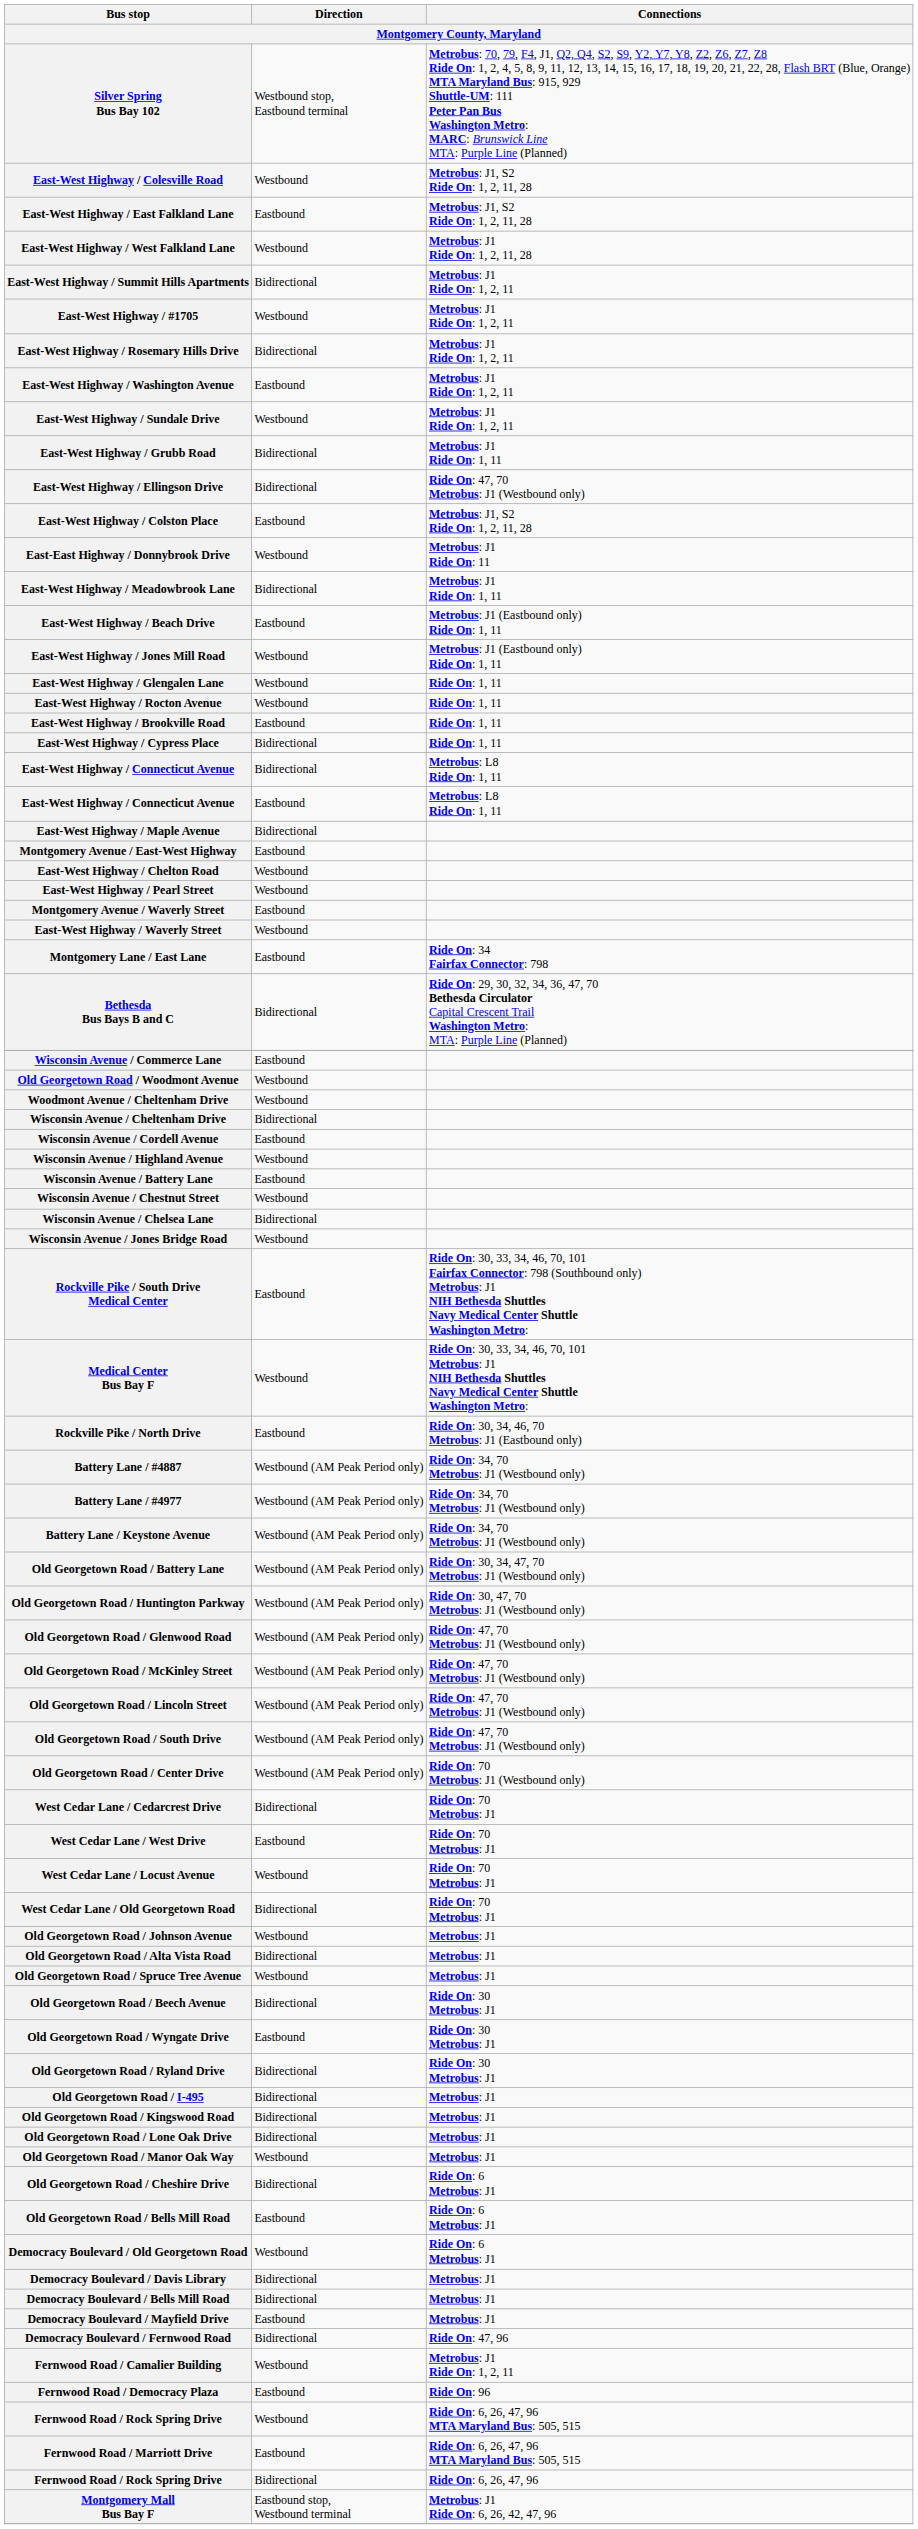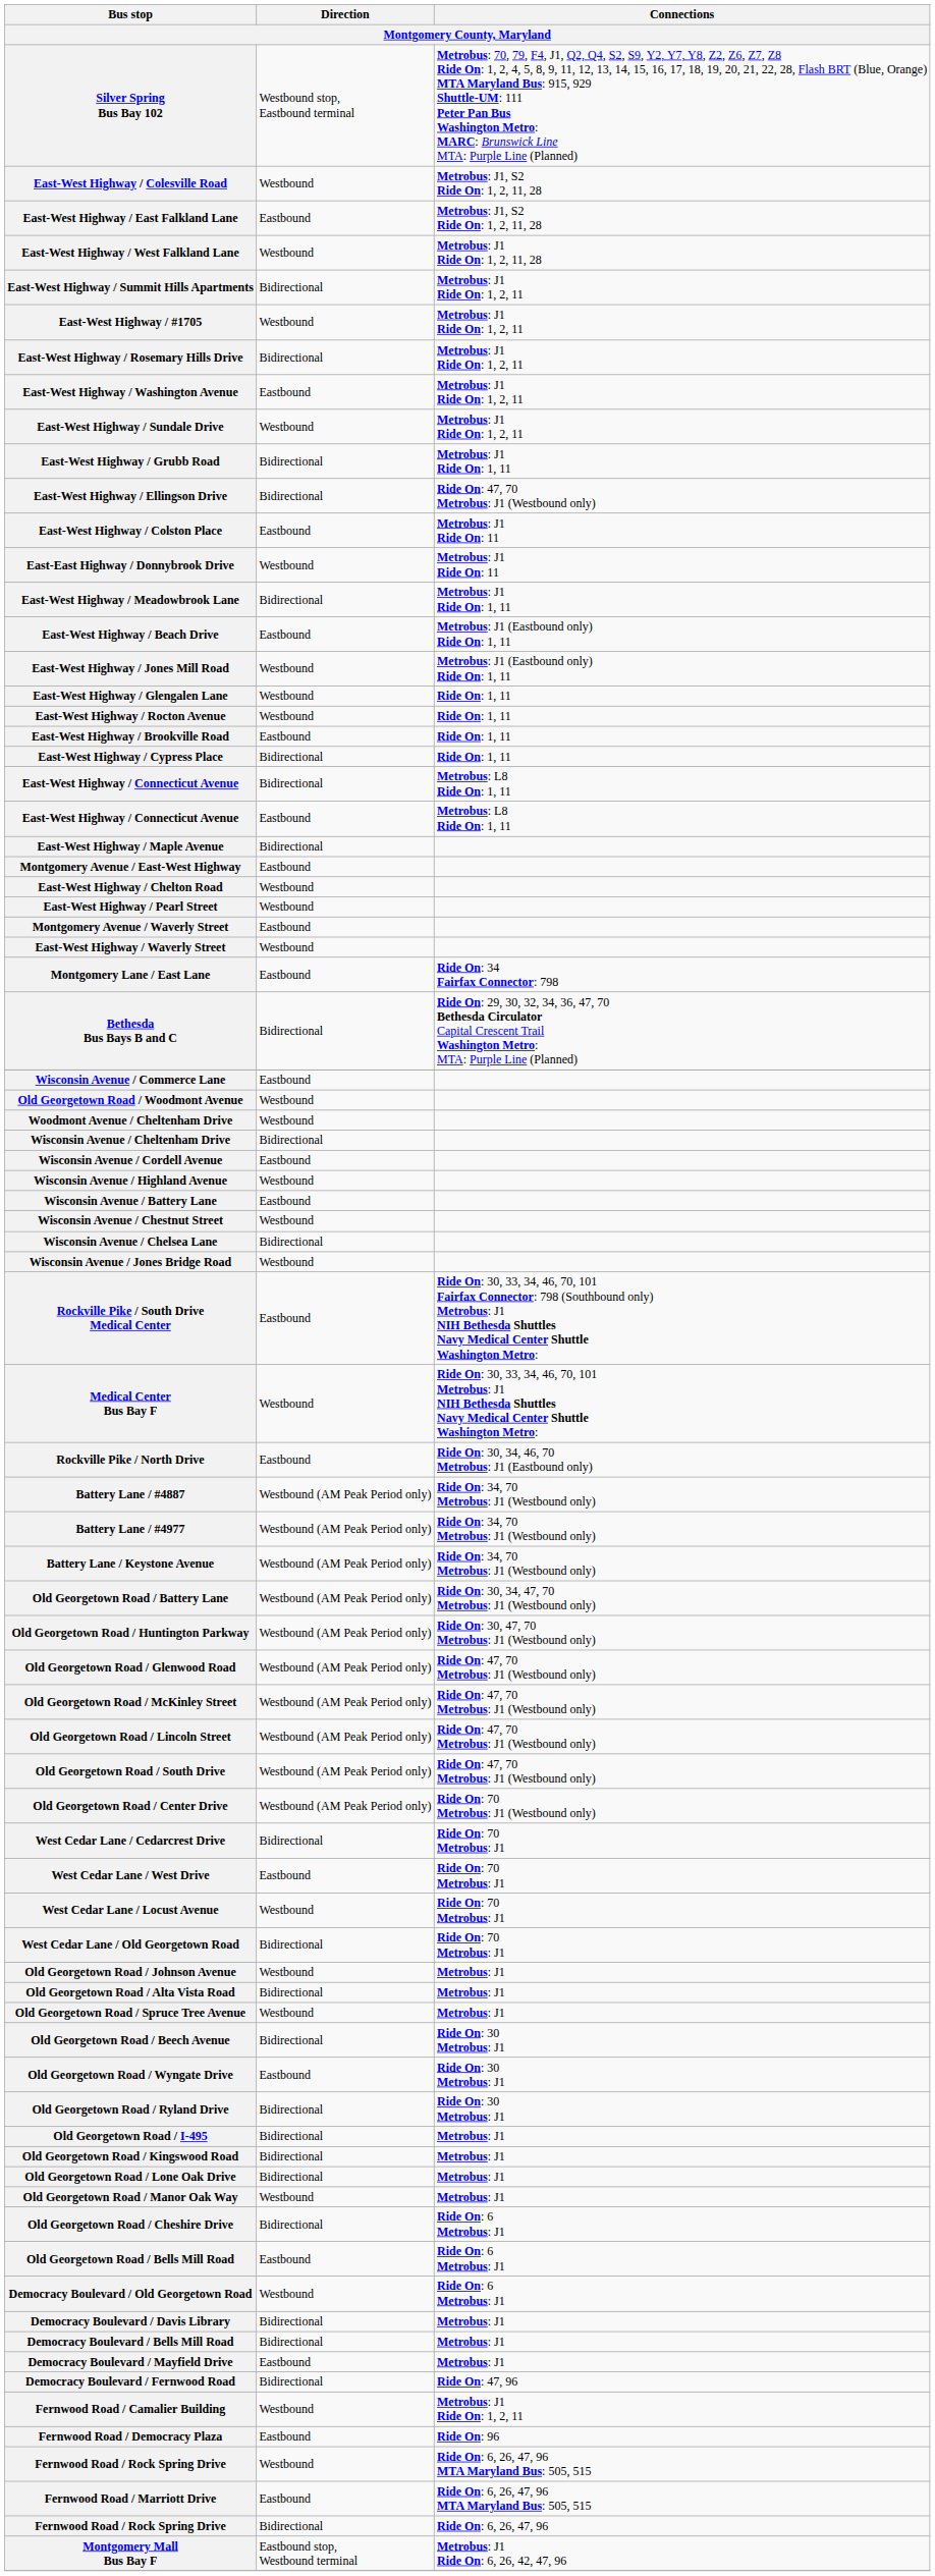 <table class="wikitable collapsible collapsed" style="font-size: 95%;">
 <tr>
 <th>Bus stop</th>
 <th>Direction</th>
 <th>Connections</th>
 </tr>
 <tr>
 <th colspan="10"><a href='#'>Montgomery County, Maryland</a></th>
 </tr>
 <tr>
 <th><a href='#'>Silver Spring</a><br>Bus Bay 102</th>
 <td>Westbound stop,<br>Eastbound terminal</td>
 <td> <strong><a href='#'>Metrobus</a></strong>: <a href='#'>70</a>, <a href='#'>79</a>, <a href='#'>F4</a>, J1, <a href='#'>Q2, Q4</a>, <a href='#'>S2</a>, <a href='#'>S9</a>, <a href='#'>Y2, Y7, Y8</a>, <a href='#'>Z2</a>, <a href='#'>Z6</a>, <a href='#'>Z7</a>, <a href='#'>Z8</a><br> <strong><a href='#'>Ride On</a></strong>: 1, 2, 4, 5, 8, 9, 11, 12, 13, 14, 15, 16, 17, 18, 19, 20, 21, 22, 28, <a href='#'>Flash BRT</a> (Blue, Orange)<br> <strong><a href='#'>MTA Maryland Bus</a></strong>: 915, 929<br> <strong><a href='#'>Shuttle-UM</a></strong>: 111<br> <strong><a href='#'>Peter Pan Bus</a></strong><br> <strong><a href='#'>Washington Metro</a></strong>: <br> <strong><a href='#'>MARC</a></strong>: <em><a href='#'>Brunswick Line</a></em><br> <a href='#'>MTA</a>: <a href='#'>Purple Line</a> (Planned)</td>
 </tr>
 <tr>
 <th><a href='#'>East-West Highway</a> / <a href='#'>Colesville Road</a></th>
 <td>Westbound</td>
 <td> <strong><a href='#'>Metrobus</a></strong>: J1, S2<br> <strong><a href='#'>Ride On</a></strong>: 1, 2, 11, 28</td>
 </tr>
 <tr>
 <th>East-West Highway / East Falkland Lane</th>
 <td>Eastbound</td>
 <td> <strong><a href='#'>Metrobus</a></strong>: J1, S2<br> <strong><a href='#'>Ride On</a></strong>: 1, 2, 11, 28</td>
 </tr>
 <tr>
 <th>East-West Highway / West Falkland Lane</th>
 <td>Westbound</td>
 <td> <strong><a href='#'>Metrobus</a></strong>: J1<br> <strong><a href='#'>Ride On</a></strong>: 1, 2, 11, 28</td>
 </tr>
 <tr>
 <th>East-West Highway / Summit Hills Apartments</th>
 <td>Bidirectional</td>
 <td> <strong><a href='#'>Metrobus</a></strong>: J1<br> <strong><a href='#'>Ride On</a></strong>: 1, 2, 11</td>
 </tr>
 <tr>
 <th>East-West Highway / #1705</th>
 <td>Westbound</td>
 <td> <strong><a href='#'>Metrobus</a></strong>: J1<br> <strong><a href='#'>Ride On</a></strong>: 1, 2, 11</td>
 </tr>
 <tr>
 <th>East-West Highway / Rosemary Hills Drive</th>
 <td>Bidirectional</td>
 <td> <strong><a href='#'>Metrobus</a></strong>: J1<br> <strong><a href='#'>Ride On</a></strong>: 1, 2, 11</td>
 </tr>
 <tr>
 <th>East-West Highway / Washington Avenue</th>
 <td>Eastbound</td>
 <td> <strong><a href='#'>Metrobus</a></strong>: J1<br> <strong><a href='#'>Ride On</a></strong>: 1, 2, 11</td>
 </tr>
 <tr>
 <th>East-West Highway / Sundale Drive</th>
 <td>Westbound</td>
 <td> <strong><a href='#'>Metrobus</a></strong>: J1<br> <strong><a href='#'>Ride On</a></strong>: 1, 2, 11</td>
 </tr>
 <tr>
 <th>East-West Highway / Grubb Road</th>
 <td>Bidirectional</td>
 <td> <strong><a href='#'>Metrobus</a></strong>: J1<br> <strong><a href='#'>Ride On</a></strong>: 1, 11</td>
 </tr>
 <tr>
 <th>East-West Highway / Ellingson Drive</th>
 <td>Bidirectional</td>
 <td> <strong><a href='#'>Ride On</a></strong>: 47, 70<br> <strong><a href='#'>Metrobus</a></strong>: J1 (Westbound only)</td>
 </tr>
 <tr>
 <th>East-West Highway / Colston Place</th>
 <td>Eastbound</td>
-<td> <strong><a href='#'>Metrobus</a></strong>: J1, S2<br> <strong><a href='#'>Ride On</a></strong>: 1, 2, 11, 28</td>
+<td> <strong><a href='#'>Metrobus</a></strong>: J1<br> <strong><a href='#'>Ride On</a></strong>: 11</td>
 </tr>
 <tr>
 <th>East-East Highway / Donnybrook Drive</th>
 <td>Westbound</td>
 <td> <strong><a href='#'>Metrobus</a></strong>: J1<br> <strong><a href='#'>Ride On</a></strong>: 11</td>
 </tr>
 <tr>
 <th>East-West Highway / Meadowbrook Lane</th>
 <td>Bidirectional</td>
 <td> <strong><a href='#'>Metrobus</a></strong>: J1<br> <strong><a href='#'>Ride On</a></strong>: 1, 11</td>
 </tr>
 <tr>
 <th>East-West Highway / Beach Drive</th>
 <td>Eastbound</td>
 <td> <strong><a href='#'>Metrobus</a></strong>: J1 (Eastbound only)<br> <strong><a href='#'>Ride On</a></strong>: 1, 11</td>
 </tr>
 <tr>
 <th>East-West Highway / Jones Mill Road</th>
 <td>Westbound</td>
 <td> <strong><a href='#'>Metrobus</a></strong>: J1 (Eastbound only)<br> <strong><a href='#'>Ride On</a></strong>: 1, 11</td>
 </tr>
 <tr>
 <th>East-West Highway / Glengalen Lane</th>
 <td>Westbound</td>
 <td> <strong><a href='#'>Ride On</a></strong>: 1, 11</td>
 </tr>
 <tr>
 <th>East-West Highway / Rocton Avenue</th>
 <td>Westbound</td>
 <td> <strong><a href='#'>Ride On</a></strong>: 1, 11</td>
 </tr>
 <tr>
 <th>East-West Highway / Brookville Road</th>
 <td>Eastbound</td>
 <td> <strong><a href='#'>Ride On</a></strong>: 1, 11</td>
 </tr>
 <tr>
 <th>East-West Highway / Cypress Place</th>
 <td>Bidirectional</td>
 <td> <strong><a href='#'>Ride On</a></strong>: 1, 11</td>
 </tr>
 <tr>
 <th>East-West Highway / <a href='#'>Connecticut Avenue</a></th>
 <td>Bidirectional</td>
 <td> <strong><a href='#'>Metrobus</a></strong>: L8<br> <strong><a href='#'>Ride On</a></strong>: 1, 11</td>
 </tr>
 <tr>
 <th>East-West Highway / Connecticut Avenue</th>
 <td>Eastbound</td>
 <td> <strong><a href='#'>Metrobus</a></strong>: L8<br> <strong><a href='#'>Ride On</a></strong>: 1, 11</td>
 </tr>
 <tr>
 <th>East-West Highway / Maple Avenue</th>
 <td>Bidirectional</td>
 <td></td>
 </tr>
 <tr>
 <th>Montgomery Avenue / East-West Highway</th>
 <td>Eastbound</td>
 <td></td>
 </tr>
 <tr>
 <th>East-West Highway / Chelton Road</th>
 <td>Westbound</td>
 <td></td>
 </tr>
 <tr>
 <th>East-West Highway / Pearl Street</th>
 <td>Westbound</td>
 <td></td>
 </tr>
 <tr>
 <th>Montgomery Avenue / Waverly Street</th>
 <td>Eastbound</td>
 <td></td>
 </tr>
 <tr>
 <th>East-West Highway / Waverly Street</th>
 <td>Westbound</td>
 <td></td>
 </tr>
 <tr>
 <th>Montgomery Lane / East Lane</th>
 <td>Eastbound</td>
 <td> <strong><a href='#'>Ride On</a></strong>: 34<br> <strong><a href='#'>Fairfax Connector</a></strong>: 798</td>
 </tr>
 <tr>
 <th><a href='#'>Bethesda</a><br> Bus Bays B and C</th>
 <td>Bidirectional</td>
 <td> <strong><a href='#'>Ride On</a></strong>: 29, 30, 32, 34, 36, 47, 70<br> <strong>Bethesda Circulator</strong><br> <a href='#'>Capital Crescent Trail</a><br> <strong><a href='#'>Washington Metro</a></strong>: <br> <a href='#'>MTA</a>: <a href='#'>Purple Line</a> (Planned)</td>
 </tr>
 <tr>
 </tr>
 <tr>
 <th><a href='#'>Wisconsin Avenue</a> / Commerce Lane</th>
 <td>Eastbound</td>
 <td></td>
 </tr>
 <tr>
 <th><a href='#'>Old Georgetown Road</a> / Woodmont Avenue</th>
 <td>Westbound</td>
 <td></td>
 </tr>
 <tr>
 <th>Woodmont Avenue / Cheltenham Drive</th>
 <td>Westbound</td>
 <td></td>
 </tr>
 <tr>
 <th>Wisconsin Avenue / Cheltenham Drive</th>
 <td>Bidirectional</td>
 <td></td>
 </tr>
 <tr>
 <th>Wisconsin Avenue / Cordell Avenue</th>
 <td>Eastbound</td>
 <td></td>
 </tr>
 <tr>
 <th>Wisconsin Avenue / Highland Avenue</th>
 <td>Westbound</td>
 <td></td>
 </tr>
 <tr>
 <th>Wisconsin Avenue / Battery Lane</th>
 <td>Eastbound</td>
 <td></td>
 </tr>
 <tr>
 <th>Wisconsin Avenue / Chestnut Street</th>
 <td>Westbound</td>
 <td></td>
 </tr>
 <tr>
 <th>Wisconsin Avenue / Chelsea Lane</th>
 <td>Bidirectional</td>
 <td></td>
 </tr>
 <tr>
 <th>Wisconsin Avenue / Jones Bridge Road</th>
 <td>Westbound</td>
 <td></td>
 </tr>
 <tr>
 <th><a href='#'>Rockville Pike</a> / South Drive<br><a href='#'>Medical Center</a></th>
 <td>Eastbound</td>
 <td> <strong><a href='#'>Ride On</a></strong>: 30, 33, 34, 46, 70, 101<br> <strong><a href='#'>Fairfax Connector</a></strong>: 798 (Southbound only)<br> <strong><a href='#'>Metrobus</a></strong>: J1<br> <strong><a href='#'>NIH Bethesda</a> Shuttles</strong><br> <strong><a href='#'>Navy Medical Center</a> Shuttle</strong><br> <strong><a href='#'>Washington Metro</a></strong>: </td>
 </tr>
 <tr>
 <th><a href='#'>Medical Center</a><br>Bus Bay F</th>
 <td>Westbound</td>
 <td> <strong><a href='#'>Ride On</a></strong>: 30, 33, 34, 46, 70, 101<br> <strong><a href='#'>Metrobus</a></strong>: J1<br> <strong><a href='#'>NIH Bethesda</a> Shuttles</strong><br> <strong><a href='#'>Navy Medical Center</a> Shuttle</strong><br> <strong><a href='#'>Washington Metro</a></strong>: </td>
 </tr>
 <tr>
 <th>Rockville Pike / North Drive</th>
 <td>Eastbound</td>
 <td> <strong><a href='#'>Ride On</a></strong>: 30, 34, 46, 70<br> <strong><a href='#'>Metrobus</a></strong>: J1 (Eastbound only)</td>
 </tr>
 <tr>
 <th>Battery Lane / #4887</th>
 <td>Westbound (AM Peak Period only)</td>
 <td> <strong><a href='#'>Ride On</a></strong>: 34, 70<br> <strong><a href='#'>Metrobus</a></strong>: J1 (Westbound only)</td>
 </tr>
 <tr>
 <th>Battery Lane / #4977</th>
 <td>Westbound (AM Peak Period only)</td>
 <td> <strong><a href='#'>Ride On</a></strong>: 34, 70<br> <strong><a href='#'>Metrobus</a></strong>: J1 (Westbound only)</td>
 </tr>
 <tr>
 <th>Battery Lane / Keystone Avenue</th>
 <td>Westbound (AM Peak Period only)</td>
 <td> <strong><a href='#'>Ride On</a></strong>: 34, 70<br> <strong><a href='#'>Metrobus</a></strong>: J1 (Westbound only)</td>
 </tr>
 <tr>
 <th>Old Georgetown Road / Battery Lane</th>
 <td>Westbound (AM Peak Period only)</td>
 <td> <strong><a href='#'>Ride On</a></strong>: 30, 34, 47, 70<br> <strong><a href='#'>Metrobus</a></strong>: J1 (Westbound only)</td>
 </tr>
 <tr>
 <th>Old Georgetown Road / Huntington Parkway</th>
 <td>Westbound (AM Peak Period only)</td>
 <td> <strong><a href='#'>Ride On</a></strong>: 30, 47, 70<br> <strong><a href='#'>Metrobus</a></strong>: J1 (Westbound only)</td>
 </tr>
 <tr>
 <th>Old Georgetown Road / Glenwood Road</th>
 <td>Westbound (AM Peak Period only)</td>
 <td> <strong><a href='#'>Ride On</a></strong>: 47, 70<br> <strong><a href='#'>Metrobus</a></strong>: J1 (Westbound only)</td>
 </tr>
 <tr>
 <th>Old Georgetown Road / McKinley Street</th>
 <td>Westbound (AM Peak Period only)</td>
 <td> <strong><a href='#'>Ride On</a></strong>: 47, 70<br> <strong><a href='#'>Metrobus</a></strong>: J1 (Westbound only)</td>
 </tr>
 <tr>
 <th>Old Georgetown Road / Lincoln Street</th>
 <td>Westbound (AM Peak Period only)</td>
 <td> <strong><a href='#'>Ride On</a></strong>: 47, 70<br> <strong><a href='#'>Metrobus</a></strong>: J1 (Westbound only)</td>
 </tr>
 <tr>
 <th>Old Georgetown Road / South Drive</th>
 <td>Westbound (AM Peak Period only)</td>
 <td> <strong><a href='#'>Ride On</a></strong>: 47, 70<br> <strong><a href='#'>Metrobus</a></strong>: J1 (Westbound only)</td>
 </tr>
 <tr>
 <th>Old Georgetown Road / Center Drive</th>
 <td>Westbound (AM Peak Period only)</td>
 <td> <strong><a href='#'>Ride On</a></strong>: 70<br> <strong><a href='#'>Metrobus</a></strong>: J1 (Westbound only)</td>
 </tr>
 <tr>
 <th>West Cedar Lane / Cedarcrest Drive</th>
 <td>Bidirectional</td>
 <td> <strong><a href='#'>Ride On</a></strong>: 70<br> <strong><a href='#'>Metrobus</a></strong>: J1</td>
 </tr>
 <tr>
 <th>West Cedar Lane / West Drive</th>
 <td>Eastbound</td>
 <td> <strong><a href='#'>Ride On</a></strong>: 70<br> <strong><a href='#'>Metrobus</a></strong>: J1</td>
 </tr>
 <tr>
 <th>West Cedar Lane / Locust Avenue</th>
 <td>Westbound</td>
 <td> <strong><a href='#'>Ride On</a></strong>: 70<br> <strong><a href='#'>Metrobus</a></strong>: J1</td>
 </tr>
 <tr>
 <th>West Cedar Lane / Old Georgetown Road</th>
 <td>Bidirectional</td>
 <td> <strong><a href='#'>Ride On</a></strong>: 70<br> <strong><a href='#'>Metrobus</a></strong>: J1</td>
 </tr>
 <tr>
 <th>Old Georgetown Road / Johnson Avenue</th>
 <td>Westbound</td>
 <td> <strong><a href='#'>Metrobus</a></strong>: J1</td>
 </tr>
 <tr>
 <th>Old Georgetown Road / Alta Vista Road</th>
 <td>Bidirectional</td>
 <td> <strong><a href='#'>Metrobus</a></strong>: J1</td>
 </tr>
 <tr>
 <th>Old Georgetown Road / Spruce Tree Avenue</th>
 <td>Westbound</td>
 <td> <strong><a href='#'>Metrobus</a></strong>: J1</td>
 </tr>
 <tr>
 <th>Old Georgetown Road / Beech Avenue</th>
 <td>Bidirectional</td>
 <td> <strong><a href='#'>Ride On</a></strong>: 30<br> <strong><a href='#'>Metrobus</a></strong>: J1</td>
 </tr>
 <tr>
 <th>Old Georgetown Road / Wyngate Drive</th>
 <td>Eastbound</td>
 <td> <strong><a href='#'>Ride On</a></strong>: 30<br> <strong><a href='#'>Metrobus</a></strong>: J1</td>
 </tr>
 <tr>
 <th>Old Georgetown Road / Ryland Drive</th>
 <td>Bidirectional</td>
 <td> <strong><a href='#'>Ride On</a></strong>: 30<br> <strong><a href='#'>Metrobus</a></strong>: J1</td>
 </tr>
 <tr>
 <th>Old Georgetown Road / <a href='#'>I-495</a></th>
 <td>Bidirectional</td>
 <td> <strong><a href='#'>Metrobus</a></strong>: J1</td>
 </tr>
 <tr>
 <th>Old Georgetown Road / Kingswood Road</th>
 <td>Bidirectional</td>
 <td> <strong><a href='#'>Metrobus</a></strong>: J1</td>
 </tr>
 <tr>
 <th>Old Georgetown Road / Lone Oak Drive</th>
 <td>Bidirectional</td>
 <td> <strong><a href='#'>Metrobus</a></strong>: J1</td>
 </tr>
 <tr>
 <th>Old Georgetown Road / Manor Oak Way</th>
 <td>Westbound</td>
 <td> <strong><a href='#'>Metrobus</a></strong>: J1</td>
 </tr>
 <tr>
 <th>Old Georgetown Road / Cheshire Drive</th>
 <td>Bidirectional</td>
 <td> <strong><a href='#'>Ride On</a></strong>: 6<br> <strong><a href='#'>Metrobus</a></strong>: J1</td>
 </tr>
 <tr>
 <th>Old Georgetown Road / Bells Mill Road</th>
 <td>Eastbound</td>
 <td> <strong><a href='#'>Ride On</a></strong>: 6<br> <strong><a href='#'>Metrobus</a></strong>: J1</td>
 </tr>
 <tr>
 <th>Democracy Boulevard / Old Georgetown Road</th>
 <td>Westbound</td>
 <td> <strong><a href='#'>Ride On</a></strong>: 6<br> <strong><a href='#'>Metrobus</a></strong>: J1</td>
 </tr>
 <tr>
 <th>Democracy Boulevard / Davis Library</th>
 <td>Bidirectional</td>
 <td> <strong><a href='#'>Metrobus</a></strong>: J1</td>
 </tr>
 <tr>
 <th>Democracy Boulevard / Bells Mill Road</th>
 <td>Bidirectional</td>
 <td> <strong><a href='#'>Metrobus</a></strong>: J1</td>
 </tr>
 <tr>
 <th>Democracy Boulevard / Mayfield Drive</th>
 <td>Eastbound</td>
 <td> <strong><a href='#'>Metrobus</a></strong>: J1</td>
 </tr>
 <tr>
 <th>Democracy Boulevard / Fernwood Road</th>
 <td>Bidirectional</td>
 <td> <strong><a href='#'>Ride On</a></strong>: 47, 96</td>
 </tr>
 <tr>
 <th>Fernwood Road / Camalier Building</th>
 <td>Westbound</td>
 <td> <strong><a href='#'>Metrobus</a></strong>: J1<br> <strong><a href='#'>Ride On</a></strong>: 1, 2, 11</td>
 </tr>
 <tr>
 <th>Fernwood Road / Democracy Plaza</th>
 <td>Eastbound</td>
 <td> <strong><a href='#'>Ride On</a></strong>: 96</td>
 </tr>
 <tr>
 <th>Fernwood Road / Rock Spring Drive</th>
 <td>Westbound</td>
 <td> <strong><a href='#'>Ride On</a></strong>: 6, 26, 47, 96<br> <strong><a href='#'>MTA Maryland Bus</a></strong>: 505, 515</td>
 </tr>
 <tr>
 <th>Fernwood Road / Marriott Drive</th>
 <td>Eastbound</td>
 <td> <strong><a href='#'>Ride On</a></strong>: 6, 26, 47, 96<br> <strong><a href='#'>MTA Maryland Bus</a></strong>: 505, 515</td>
 </tr>
 <tr>
 <th>Fernwood Road / Rock Spring Drive</th>
 <td>Bidirectional</td>
 <td> <strong><a href='#'>Ride On</a></strong>: 6, 26, 47, 96</td>
 </tr>
 <tr>
 <th><a href='#'>Montgomery Mall</a><br> Bus Bay F</th>
 <td>Eastbound stop,<br>Westbound terminal</td>
 <td> <strong><a href='#'>Metrobus</a></strong>: J1<br> <strong><a href='#'>Ride On</a></strong>: 6, 26, 42, 47, 96</td>
 </tr>
 <tr>
 </tr>
 </table>
